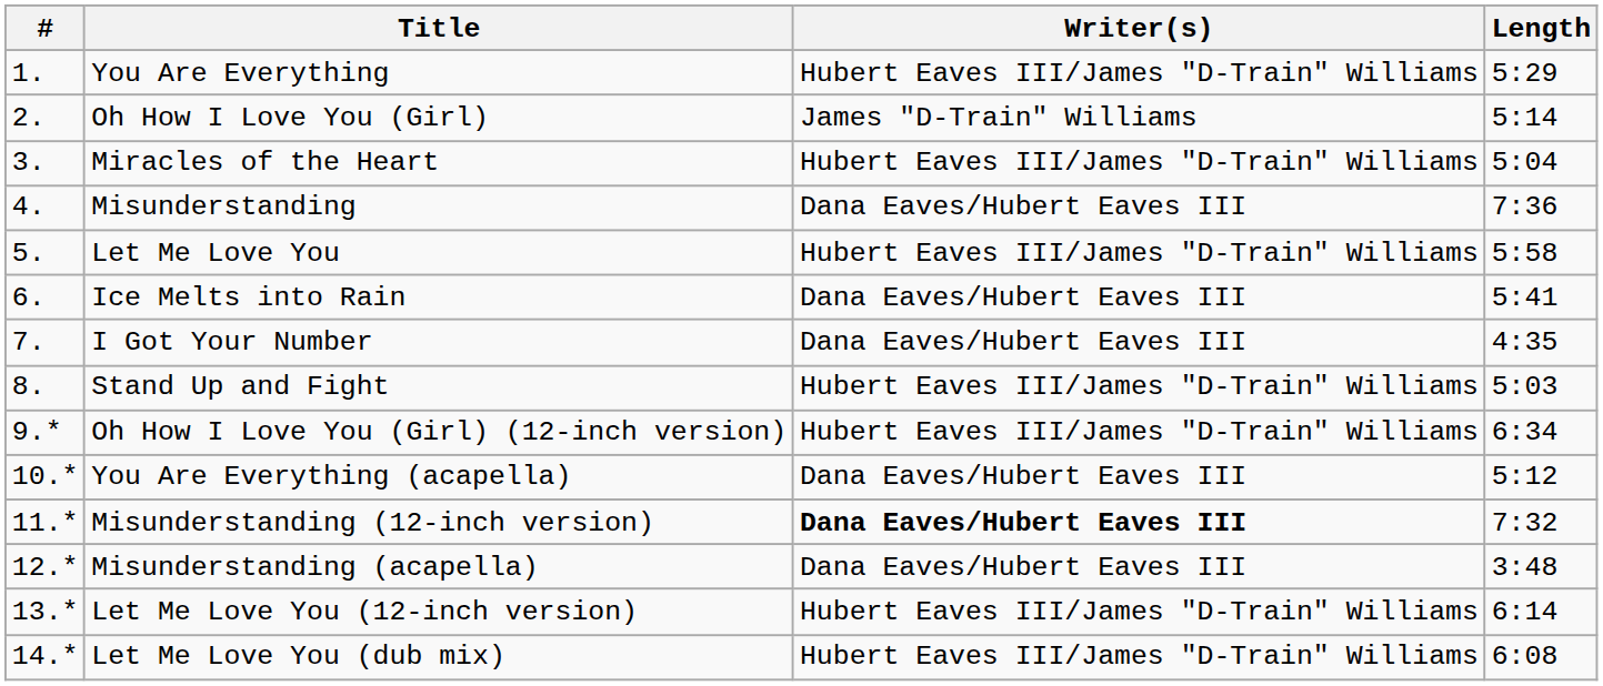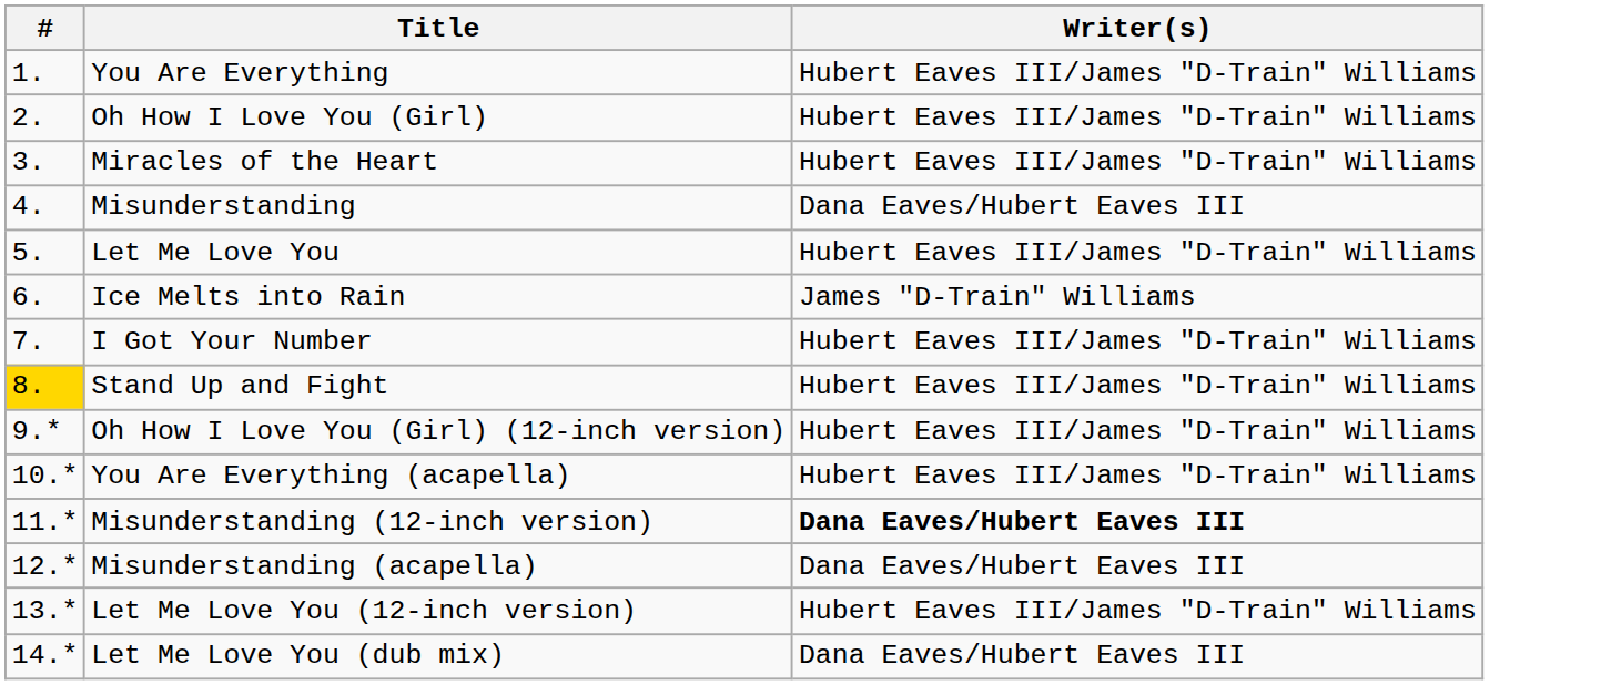 <table class="wikitable">
 <tr>
 <th>#</th>
 <th>Title</th>
 <th>Writer(s)</th>
-<th>Length</th>
 </tr>
 <tr>
 <td>1.</td>
 <td>You Are Everything</td>
 <td>Hubert Eaves III/James "D-Train" Williams</td>
-<td>5:29</td>
 </tr>
 <tr>
 <td>2.</td>
 <td>Oh How I Love You (Girl)</td>
-<td>James "D-Train" Williams</td>
-<td>5:14</td>
+<td>Hubert Eaves III/James "D-Train" Williams</td>
 </tr>
 <tr>
 <td>3.</td>
 <td>Miracles of the Heart</td>
 <td>Hubert Eaves III/James "D-Train" Williams</td>
-<td>5:04</td>
 </tr>
 <tr>
 <td>4.</td>
 <td>Misunderstanding</td>
 <td>Dana Eaves/Hubert Eaves III</td>
-<td>7:36</td>
 </tr>
 <tr>
 <td>5.</td>
 <td>Let Me Love You</td>
 <td>Hubert Eaves III/James "D-Train" Williams</td>
-<td>5:58</td>
 </tr>
 <tr>
 <td>6.</td>
 <td>Ice Melts into Rain</td>
-<td>Dana Eaves/Hubert Eaves III</td>
-<td>5:41</td>
+<td>James "D-Train" Williams</td>
 </tr>
 <tr>
 <td>7.</td>
 <td>I Got Your Number</td>
-<td>Dana Eaves/Hubert Eaves III</td>
-<td>4:35</td>
+<td>Hubert Eaves III/James "D-Train" Williams</td>
 </tr>
 <tr>
-<td>8.</td>
+<td style="background: gold;">8.</td>
 <td>Stand Up and Fight</td>
 <td>Hubert Eaves III/James "D-Train" Williams</td>
-<td>5:03</td>
 </tr>
 <tr>
 <td>9.*</td>
 <td>Oh How I Love You (Girl) (12-inch version)</td>
 <td>Hubert Eaves III/James "D-Train" Williams</td>
-<td>6:34</td>
 </tr>
 <tr>
 <td>10.*</td>
 <td>You Are Everything (acapella)</td>
-<td>Dana Eaves/Hubert Eaves III</td>
-<td>5:12</td>
+<td>Hubert Eaves III/James "D-Train" Williams</td>
 </tr>
 <tr>
 <td>11.*</td>
 <td>Misunderstanding (12-inch version)</td>
 <td><strong>Dana Eaves/Hubert Eaves III</strong></td>
-<td>7:32</td>
 </tr>
 <tr>
 <td>12.*</td>
 <td>Misunderstanding (acapella)</td>
 <td>Dana Eaves/Hubert Eaves III</td>
-<td>3:48</td>
 </tr>
 <tr>
 <td>13.*</td>
 <td>Let Me Love You (12-inch version)</td>
 <td>Hubert Eaves III/James "D-Train" Williams</td>
-<td>6:14</td>
 </tr>
 <tr>
 <td>14.*</td>
 <td>Let Me Love You (dub mix)</td>
-<td>Hubert Eaves III/James "D-Train" Williams</td>
-<td>6:08</td>
+<td>Dana Eaves/Hubert Eaves III</td>
 </tr>
 </table>
